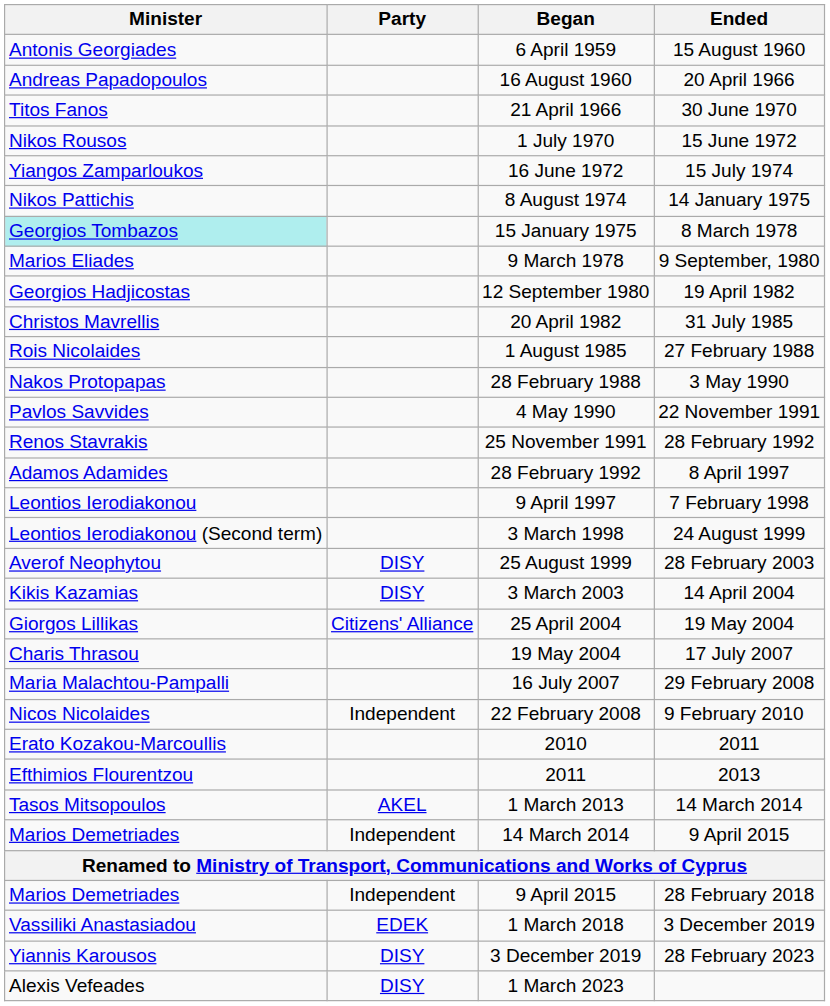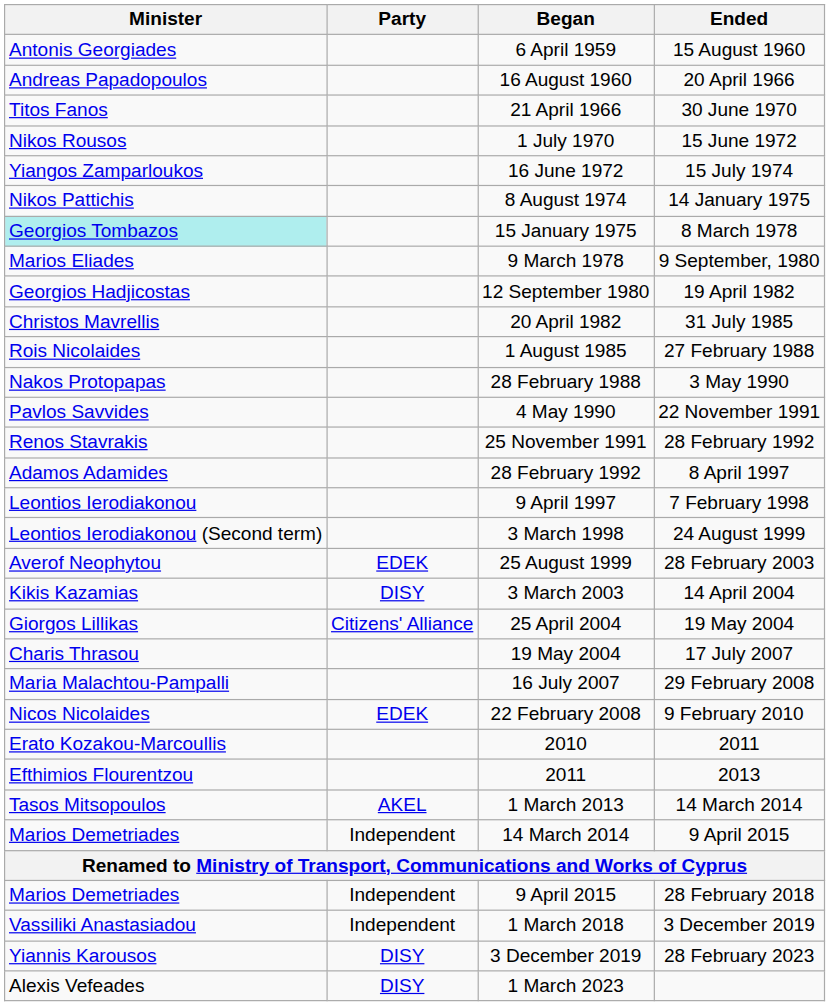 <table border="1" class="wikitable">
 <tr>
 <th>Minister</th>
 <th>Party</th>
 <th>Began</th>
 <th>Ended</th>
 </tr>
 <tr align=center>
 <td align=left><a href='#'>Antonis Georgiades</a></td>
 <td></td>
 <td>6 April 1959</td>
 <td>15 August 1960</td>
 </tr>
 <tr align=center>
 <td align=left><a href='#'>Andreas Papadopoulos</a></td>
 <td></td>
 <td>16 August 1960</td>
 <td>20 April 1966</td>
 </tr>
 <tr align=center>
 <td align=left><a href='#'>Titos Fanos</a></td>
 <td></td>
 <td>21 April 1966</td>
 <td>30 June 1970</td>
 </tr>
 <tr align=center>
 <td align=left><a href='#'>Nikos Rousos</a></td>
 <td></td>
 <td>1 July 1970</td>
 <td>15 June 1972</td>
 </tr>
 <tr align=center>
 <td align=left><a href='#'>Yiangos Zamparloukos</a></td>
 <td></td>
 <td>16 June 1972</td>
 <td>15 July 1974</td>
 </tr>
 <tr align=center>
 <td align=left><a href='#'>Nikos Pattichis</a></td>
 <td></td>
 <td>8 August 1974</td>
 <td>14 January 1975</td>
 </tr>
 <tr align=center>
 <td align=left style="background: paleturquoise;"><a href='#'>Georgios Tombazos</a></td>
 <td></td>
 <td>15 January 1975</td>
 <td>8 March 1978</td>
 </tr>
 <tr align=center>
 <td align=left><a href='#'>Marios Eliades</a></td>
 <td></td>
 <td>9 March 1978</td>
 <td>9 September, 1980</td>
 </tr>
 <tr align=center>
 <td align=left><a href='#'>Georgios Hadjicostas</a></td>
 <td></td>
 <td>12 September 1980</td>
 <td>19 April 1982</td>
 </tr>
 <tr align=center>
 <td align=left><a href='#'>Christos Mavrellis</a></td>
 <td></td>
 <td>20 April 1982</td>
 <td>31 July 1985</td>
 </tr>
 <tr align=center>
 <td align=left><a href='#'>Rois Nicolaides</a></td>
 <td></td>
 <td>1 August 1985</td>
 <td>27 February 1988</td>
 </tr>
 <tr align=center>
 <td align=left><a href='#'>Nakos Protopapas</a></td>
 <td></td>
 <td>28 February 1988</td>
 <td>3 May 1990</td>
 </tr>
 <tr align=center>
 <td align=left><a href='#'>Pavlos Savvides</a></td>
 <td></td>
 <td>4 May 1990</td>
 <td>22 November 1991</td>
 </tr>
 <tr align=center>
 <td align=left><a href='#'>Renos Stavrakis</a></td>
 <td></td>
 <td>25 November 1991</td>
 <td>28 February 1992</td>
 </tr>
 <tr align=center>
 <td align=left><a href='#'>Adamos Adamides</a></td>
 <td></td>
 <td>28 February 1992</td>
 <td>8 April 1997</td>
 </tr>
 <tr align=center>
 <td align=left><a href='#'>Leontios Ierodiakonou</a></td>
 <td></td>
 <td>9 April 1997</td>
 <td>7 February 1998</td>
 </tr>
 <tr align=center>
 <td align=left><a href='#'>Leontios Ierodiakonou</a> (Second term)</td>
 <td></td>
 <td>3 March 1998</td>
 <td>24 August 1999</td>
 </tr>
 <tr align=center>
 <td align=left><a href='#'>Averof Neophytou</a></td>
-<td><a href='#'>DISY</a></td>
+<td><a href='#'>EDEK</a></td>
 <td>25 August 1999</td>
 <td>28 February 2003</td>
 </tr>
 <tr align=center>
 <td align=left><a href='#'>Kikis Kazamias</a></td>
 <td><a href='#'>DISY</a></td>
 <td>3 March 2003</td>
 <td>14 April 2004</td>
 </tr>
 <tr align=center>
 <td align=left><a href='#'>Giorgos Lillikas</a></td>
 <td><a href='#'>Citizens' Alliance</a></td>
 <td>25 April 2004</td>
 <td>19 May 2004</td>
 </tr>
 <tr align=center>
 <td align=left><a href='#'>Charis Thrasou</a></td>
 <td></td>
 <td>19 May 2004</td>
 <td>17 July 2007</td>
 </tr>
 <tr align=center>
 <td align=left><a href='#'>Maria Malachtou-Pampalli</a></td>
 <td></td>
 <td>16 July 2007</td>
 <td>29 February 2008</td>
 </tr>
 <tr align=center>
 <td align=left><a href='#'>Nicos Nicolaides</a></td>
-<td>Independent</td>
+<td><a href='#'>EDEK</a></td>
 <td>22 February 2008</td>
 <td>9 February 2010  </td>
 </tr>
 <tr align=center>
 <td align=left><a href='#'>Erato Kozakou-Marcoullis</a></td>
 <td></td>
 <td>2010</td>
 <td>2011</td>
 </tr>
 <tr align=center>
 <td align=left><a href='#'>Efthimios Flourentzou</a></td>
 <td></td>
 <td>2011</td>
 <td>2013</td>
 </tr>
 <tr align=center>
 <td align=left><a href='#'>Tasos Mitsopoulos</a></td>
 <td><a href='#'>AKEL</a></td>
 <td>1 March 2013</td>
 <td>14 March 2014</td>
 </tr>
 <tr align=center>
 <td align=left><a href='#'>Marios Demetriades</a></td>
 <td>Independent</td>
 <td>14 March 2014</td>
 <td>9 April 2015</td>
 </tr>
 <tr>
 <th colspan=4>Renamed to <a href='#'>Ministry of Transport, Communications and Works of Cyprus</a></th>
 </tr>
 <tr align=center>
 <td align=left><a href='#'>Marios Demetriades</a></td>
 <td>Independent</td>
 <td>9 April 2015</td>
 <td>28 February 2018</td>
 </tr>
 <tr align=center>
 <td align=left><a href='#'>Vassiliki Anastasiadou</a></td>
-<td><a href='#'>EDEK</a></td>
+<td>Independent</td>
 <td>1 March 2018</td>
 <td>3 December 2019</td>
 </tr>
 <tr align=center>
 <td align=left><a href='#'>Yiannis Karousos</a></td>
 <td><a href='#'>DISY</a></td>
 <td>3 December 2019</td>
 <td>28 February 2023</td>
 </tr>
 <tr align="center">
 <td align="left">Alexis Vefeades</td>
 <td><a href='#'>DISY</a></td>
 <td>1 March 2023</td>
 <td></td>
 </tr>
 </table>
